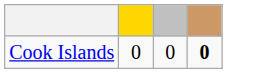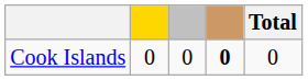 <table class="wikitable">
 <tr>
 <th></th>
 <th style="background-color:gold">        </th>
 <th style="background-color:silver">      </th>
 <th style="background-color:#CC9966">      </th>
+<th>Total</th>
 </tr>
 <tr align="center">
 <td> <a href='#'>Cook Islands</a></td>
 <td>0</td>
 <td>0</td>
 <td><strong>0</strong></td>
+<td>0</td>
 </tr>
 </table>
